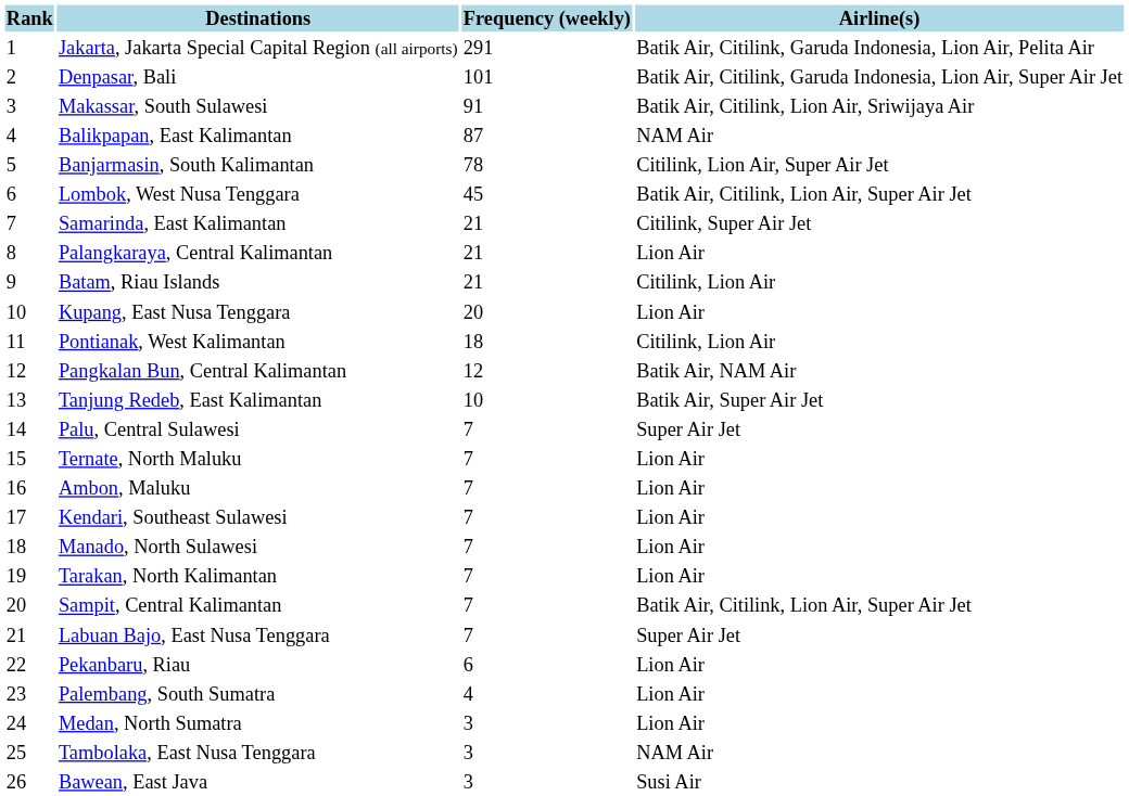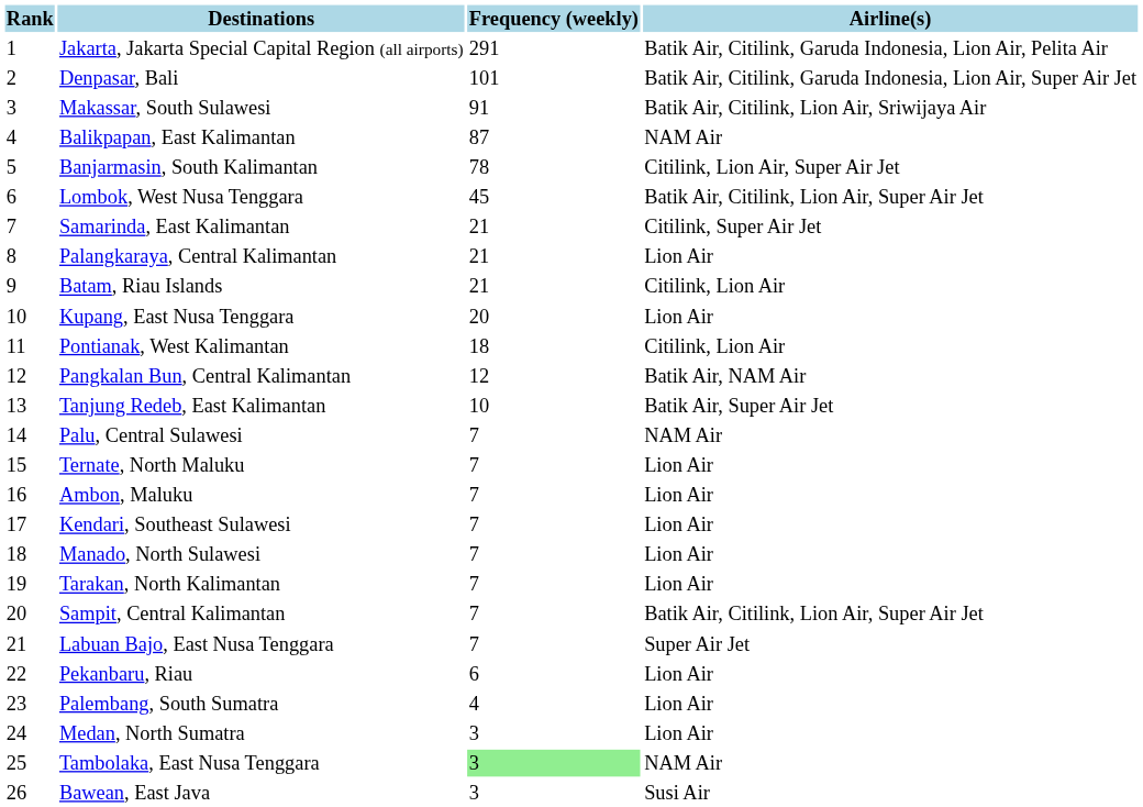 <table class="sortable" style="font-size:89%; align=center;">
 <tr style="background:lightblue;">
 <th>Rank</th>
 <th>Destinations</th>
 <th>Frequency (weekly)</th>
 <th>Airline(s)</th>
 </tr>
 <tr>
 <td>1</td>
 <td> <a href='#'>Jakarta</a>, Jakarta Special Capital Region <small>(all airports)</small></td>
 <td>291</td>
 <td>Batik Air, Citilink, Garuda Indonesia, Lion Air, Pelita Air</td>
 </tr>
 <tr>
 <td>2</td>
 <td> <a href='#'>Denpasar</a>, Bali</td>
 <td>101</td>
 <td>Batik Air, Citilink, Garuda Indonesia, Lion Air, Super Air Jet</td>
 </tr>
 <tr>
 <td>3</td>
 <td> <a href='#'>Makassar</a>, South Sulawesi</td>
 <td>91</td>
 <td>Batik Air, Citilink, Lion Air, Sriwijaya Air</td>
 </tr>
 <tr>
 <td>4</td>
 <td> <a href='#'>Balikpapan</a>, East Kalimantan</td>
 <td>87</td>
 <td>NAM Air</td>
 </tr>
 <tr>
 <td>5</td>
 <td> <a href='#'>Banjarmasin</a>, South Kalimantan</td>
 <td>78</td>
 <td>Citilink, Lion Air, Super Air Jet</td>
 </tr>
 <tr>
 <td>6</td>
 <td> <a href='#'>Lombok</a>, West Nusa Tenggara</td>
 <td>45</td>
 <td>Batik Air, Citilink, Lion Air, Super Air Jet</td>
 </tr>
 <tr>
 <td>7</td>
 <td> <a href='#'>Samarinda</a>, East Kalimantan</td>
 <td>21</td>
 <td>Citilink, Super Air Jet</td>
 </tr>
 <tr>
 <td>8</td>
 <td> <a href='#'>Palangkaraya</a>, Central Kalimantan</td>
 <td>21</td>
 <td>Lion Air</td>
 </tr>
 <tr>
 <td>9</td>
 <td> <a href='#'>Batam</a>, Riau Islands</td>
 <td>21</td>
 <td>Citilink, Lion Air</td>
 </tr>
 <tr>
 <td>10</td>
 <td> <a href='#'>Kupang</a>, East Nusa Tenggara</td>
 <td>20</td>
 <td>Lion Air</td>
 </tr>
 <tr>
 <td>11</td>
 <td> <a href='#'>Pontianak</a>, West Kalimantan</td>
 <td>18</td>
 <td>Citilink, Lion Air</td>
 </tr>
 <tr>
 <td>12</td>
 <td> <a href='#'>Pangkalan Bun</a>, Central Kalimantan</td>
 <td>12</td>
 <td>Batik Air, NAM Air</td>
 </tr>
 <tr>
 <td>13</td>
 <td> <a href='#'>Tanjung Redeb</a>, East Kalimantan</td>
 <td>10</td>
 <td>Batik Air, Super Air Jet</td>
 </tr>
 <tr>
 <td>14</td>
 <td> <a href='#'>Palu</a>, Central Sulawesi</td>
 <td>7</td>
-<td>Super Air Jet</td>
+<td>NAM Air</td>
 </tr>
 <tr>
 <td>15</td>
 <td> <a href='#'>Ternate</a>, North Maluku</td>
 <td>7</td>
 <td>Lion Air</td>
 </tr>
 <tr>
 <td>16</td>
 <td> <a href='#'>Ambon</a>, Maluku</td>
 <td>7</td>
 <td>Lion Air</td>
 </tr>
 <tr>
 <td>17</td>
 <td> <a href='#'>Kendari</a>, Southeast Sulawesi</td>
 <td>7</td>
 <td>Lion Air</td>
 </tr>
 <tr>
 <td>18</td>
 <td> <a href='#'>Manado</a>, North Sulawesi</td>
 <td>7</td>
 <td>Lion Air</td>
 </tr>
 <tr>
 <td>19</td>
 <td> <a href='#'>Tarakan</a>, North Kalimantan</td>
 <td>7</td>
 <td>Lion Air</td>
 </tr>
 <tr>
 <td>20</td>
 <td> <a href='#'>Sampit</a>, Central Kalimantan</td>
 <td>7</td>
 <td>Batik Air, Citilink, Lion Air, Super Air Jet</td>
 </tr>
 <tr>
 <td>21</td>
 <td> <a href='#'>Labuan Bajo</a>, East Nusa Tenggara</td>
 <td>7</td>
 <td>Super Air Jet</td>
 </tr>
 <tr>
 <td>22</td>
 <td> <a href='#'>Pekanbaru</a>, Riau</td>
 <td>6</td>
 <td>Lion Air</td>
 </tr>
 <tr>
 <td>23</td>
 <td> <a href='#'>Palembang</a>, South Sumatra</td>
 <td>4</td>
 <td>Lion Air</td>
 </tr>
 <tr>
 <td>24</td>
 <td> <a href='#'>Medan</a>, North Sumatra</td>
 <td>3</td>
 <td>Lion Air</td>
 </tr>
 <tr>
 <td>25</td>
 <td> <a href='#'>Tambolaka</a>, East Nusa Tenggara</td>
-<td>3</td>
+<td style="background: lightgreen;">3</td>
 <td>NAM Air</td>
 </tr>
 <tr>
 <td>26</td>
 <td> <a href='#'>Bawean</a>, East Java</td>
 <td>3</td>
 <td>Susi Air</td>
 </tr>
 <tr>
 </tr>
 </table>
